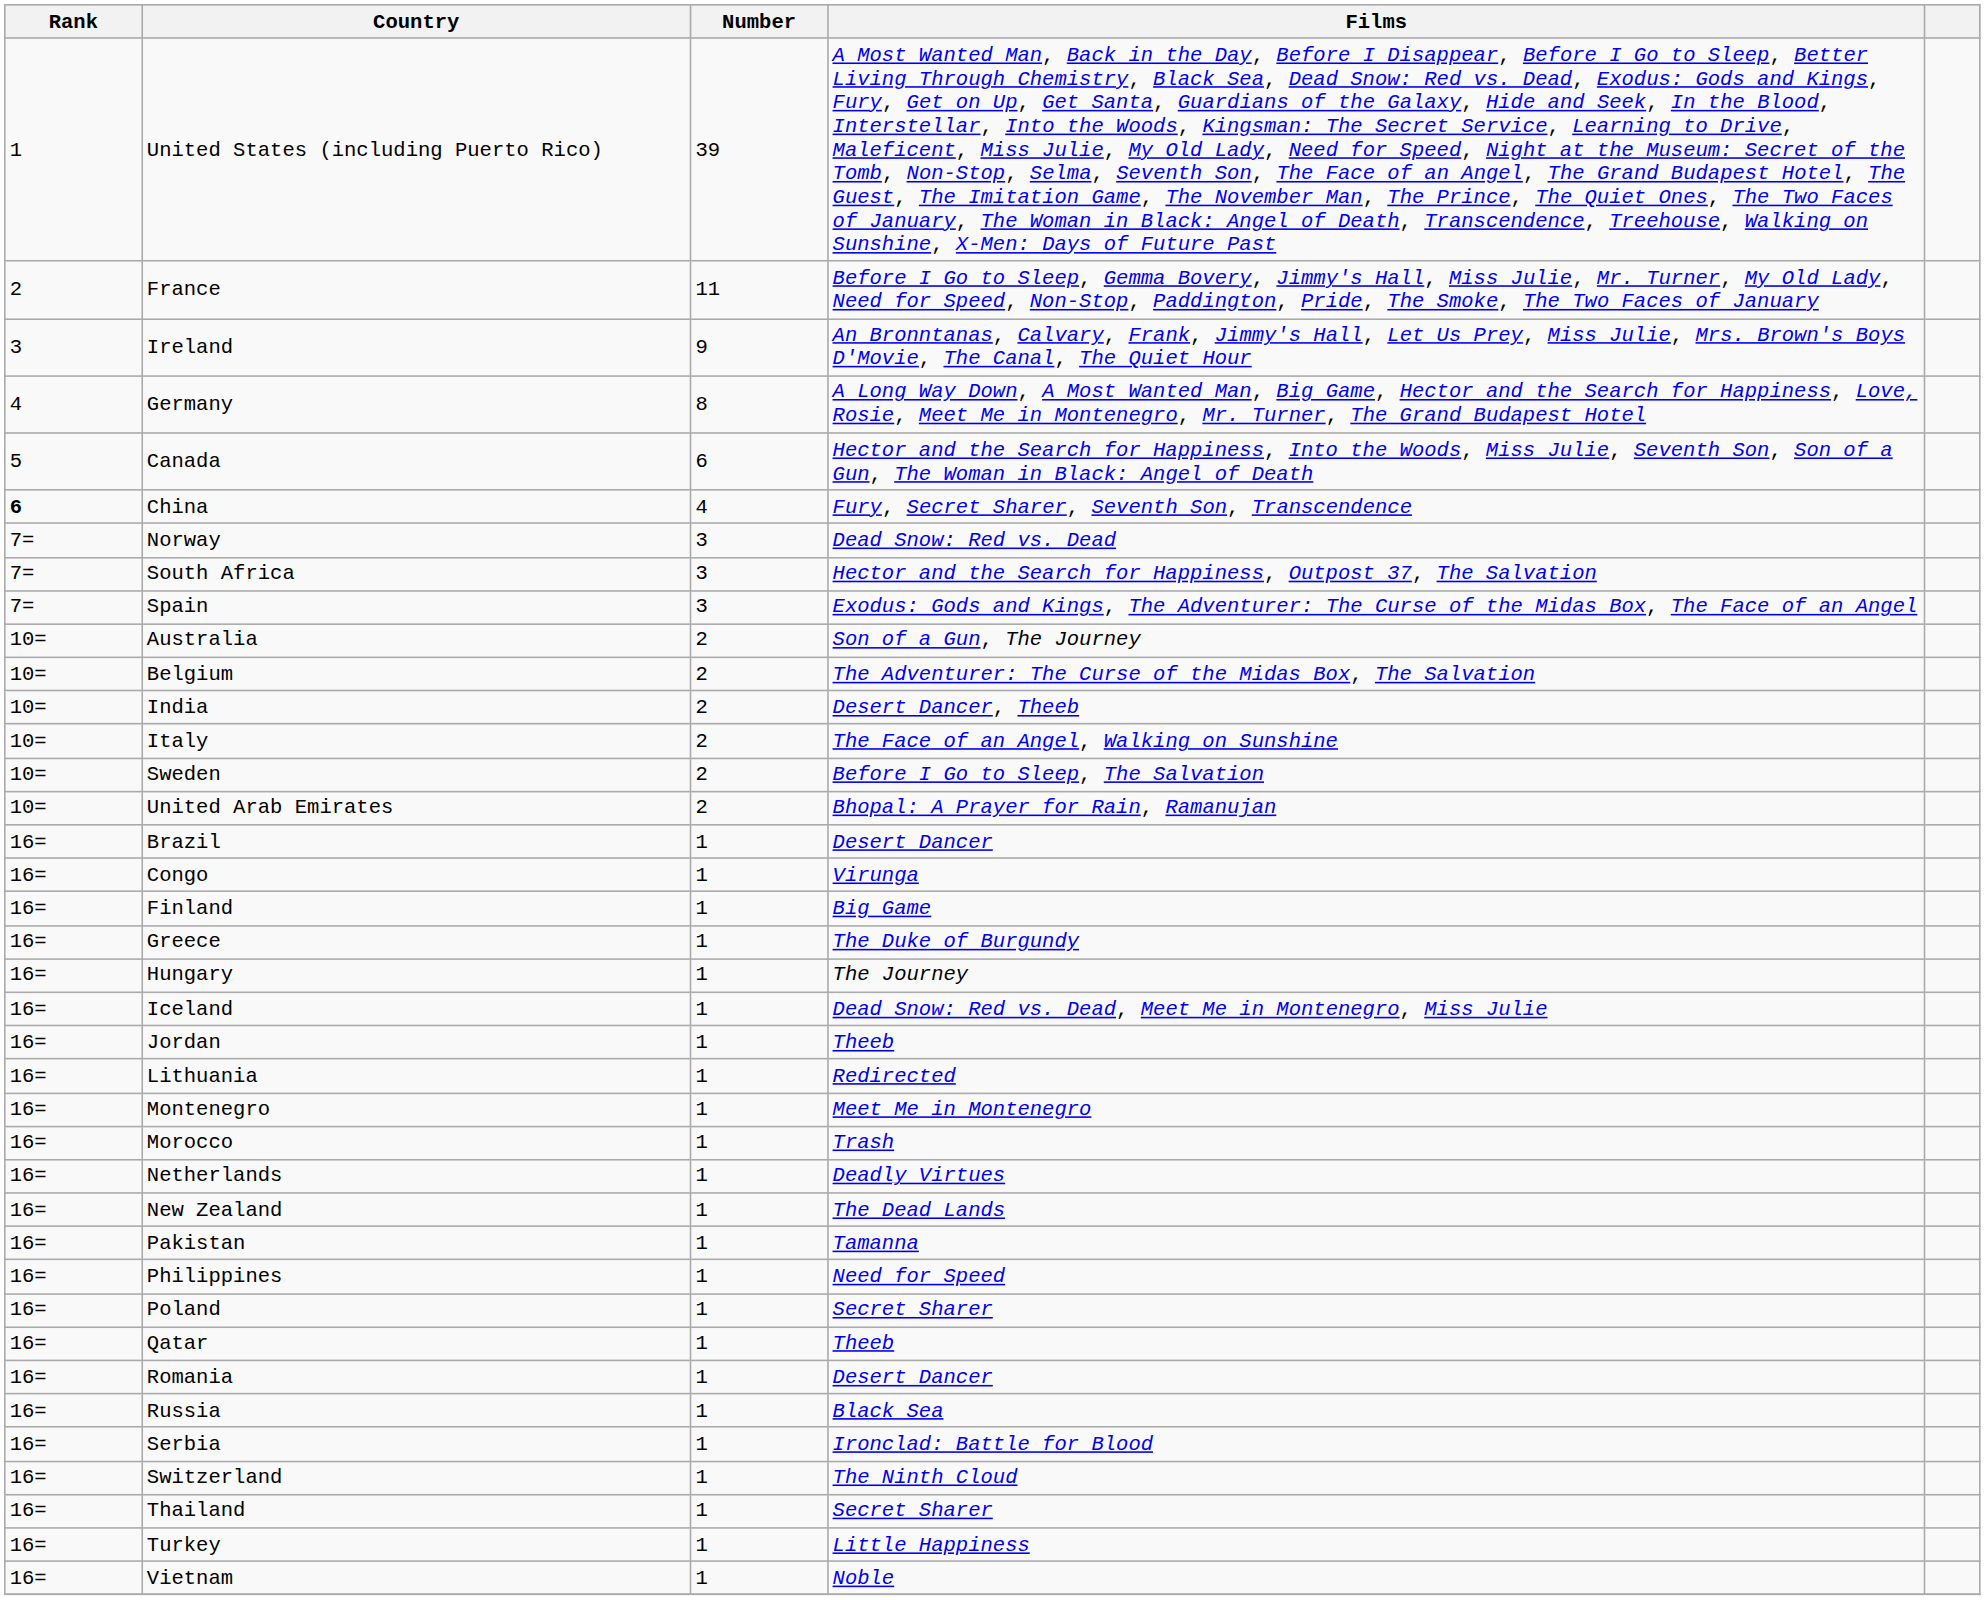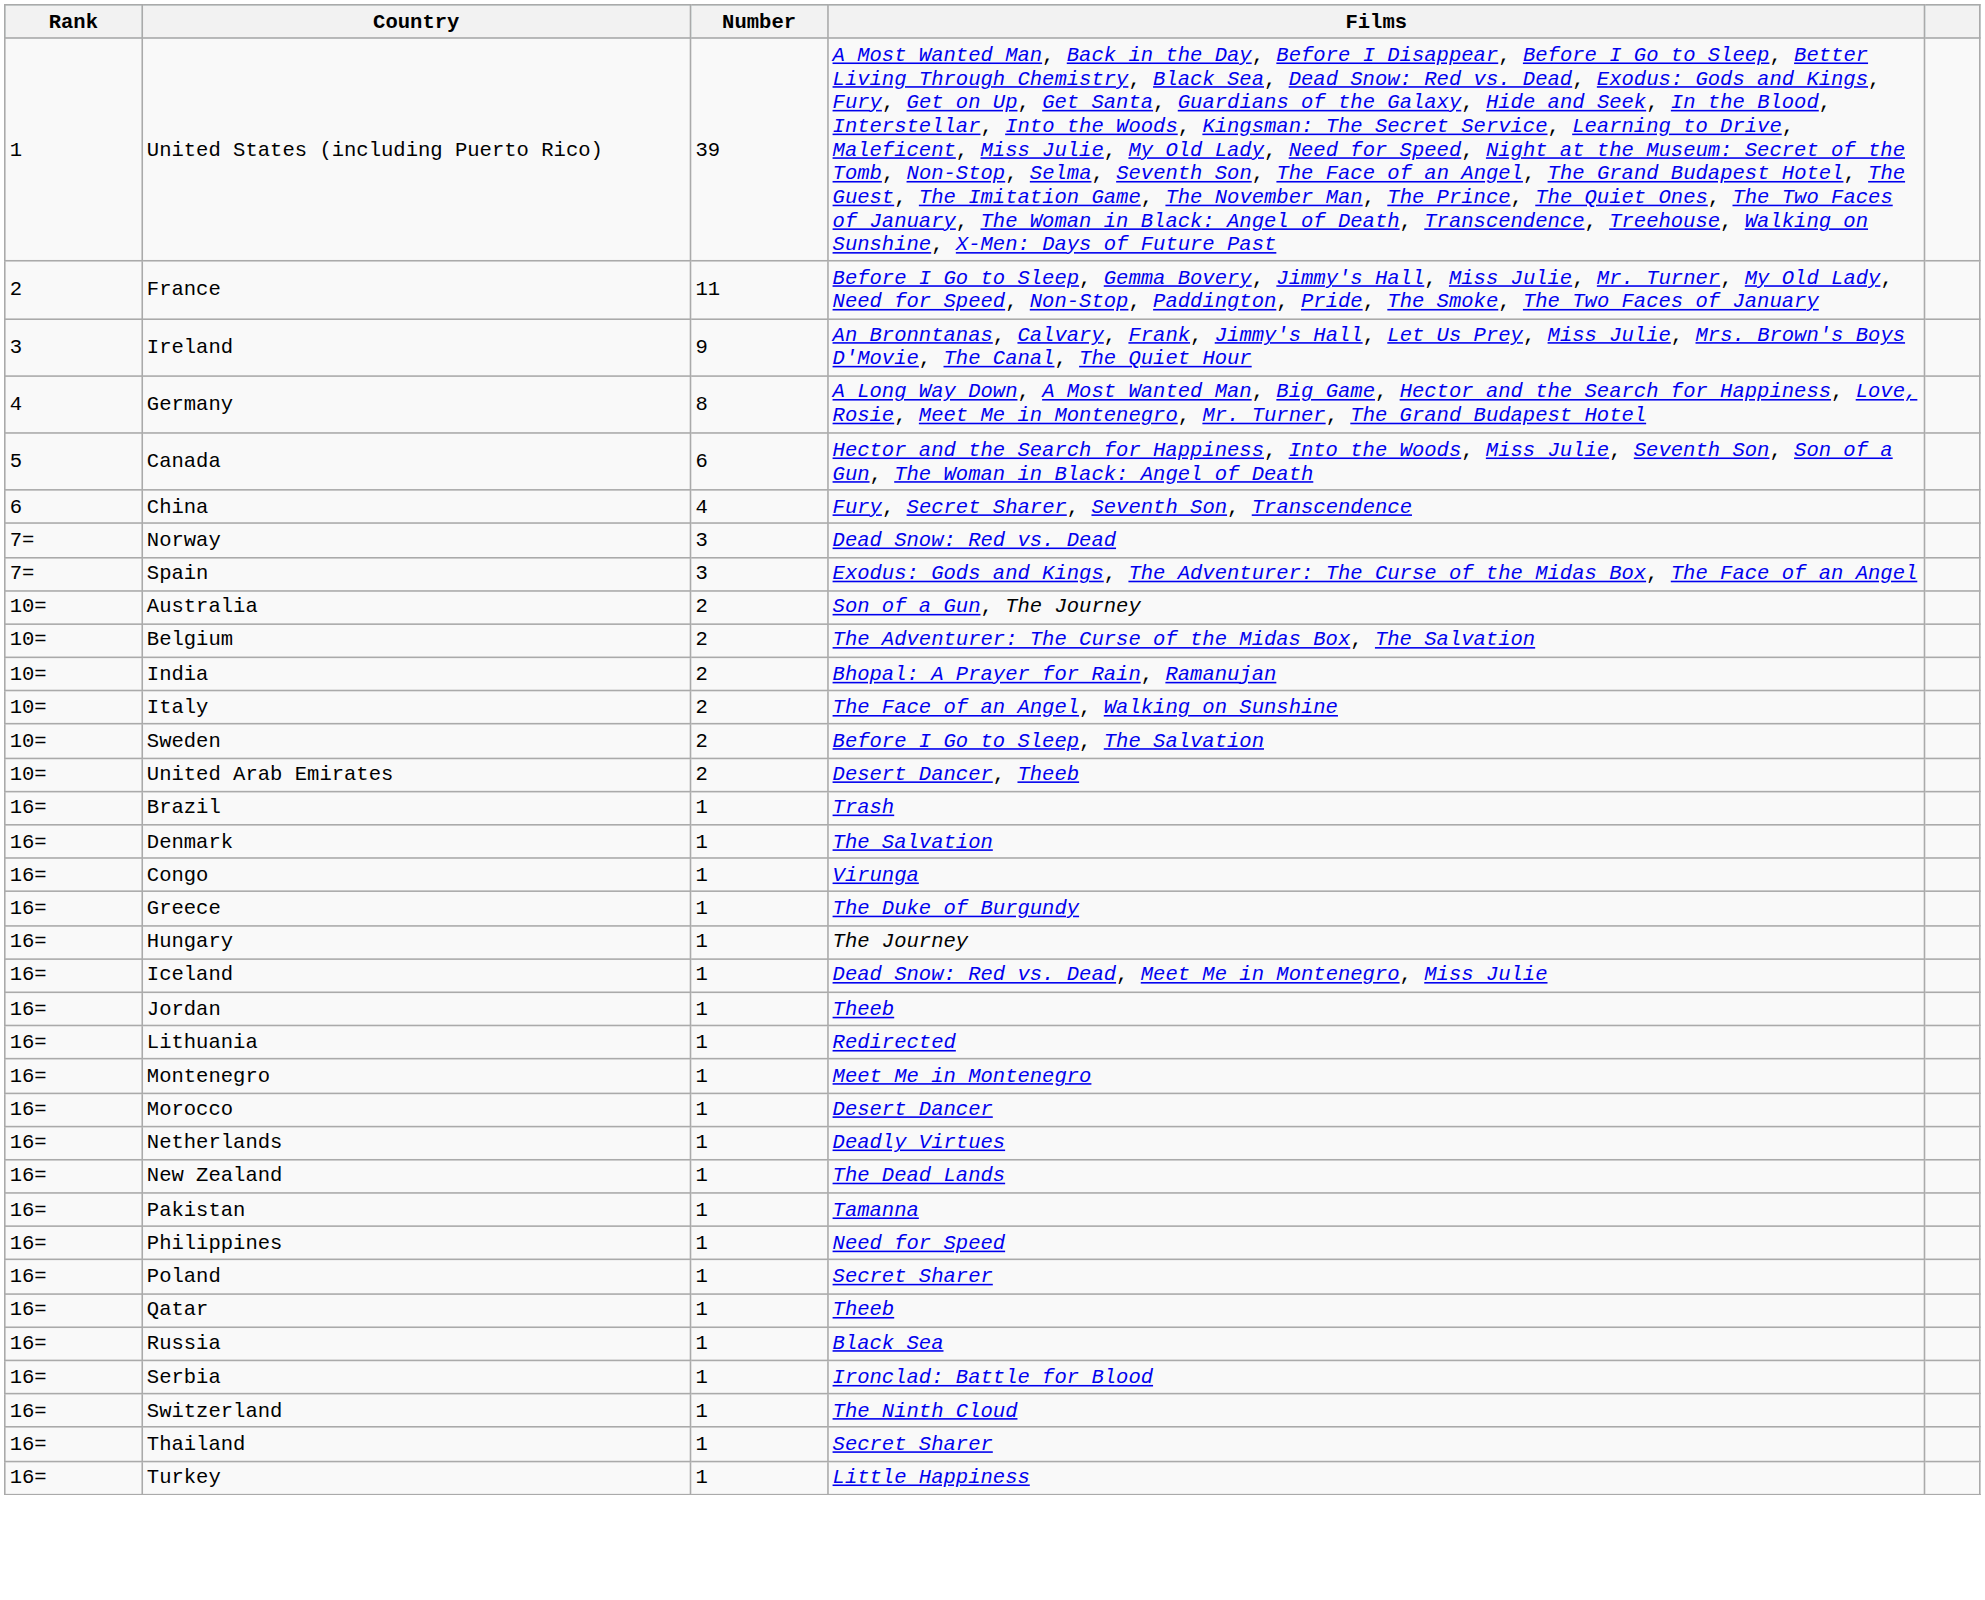 <table class="wikitable sortable plainrowheaders">
 <tr style="background:#b0e0e6; text-align:center;">
 <th style="width:5%;">Rank</th>
 <th style="width:20%;">Country</th>
 <th style="width:5%;">Number</th>
 <th style="width:40%;">Films</th>
 <th style="width:2%;"></th>
 </tr>
 <tr>
 <td>1</td>
 <td>United States (including Puerto Rico)</td>
 <td>39</td>
 <td><em><a href='#'>A Most Wanted Man</a></em>, <em><a href='#'>Back in the Day</a></em>, <em><a href='#'>Before I Disappear</a></em>, <em><a href='#'>Before I Go to Sleep</a></em>, <em><a href='#'>Better Living Through Chemistry</a></em>, <em><a href='#'>Black Sea</a></em>, <em><a href='#'>Dead Snow: Red vs. Dead</a></em>, <em><a href='#'>Exodus: Gods and Kings</a></em>, <em><a href='#'>Fury</a></em>, <em><a href='#'>Get on Up</a></em>, <em><a href='#'>Get Santa</a></em>, <em><a href='#'>Guardians of the Galaxy</a></em>, <em><a href='#'>Hide and Seek</a></em>, <em><a href='#'>In the Blood</a></em>, <em><a href='#'>Interstellar</a></em>, <em><a href='#'>Into the Woods</a></em>, <em><a href='#'>Kingsman: The Secret Service</a></em>, <em><a href='#'>Learning to Drive</a></em>, <em><a href='#'>Maleficent</a></em>, <em><a href='#'>Miss Julie</a></em>, <em><a href='#'>My Old Lady</a></em>, <em><a href='#'>Need for Speed</a></em>, <em><a href='#'>Night at the Museum: Secret of the Tomb</a></em>, <em><a href='#'>Non-Stop</a></em>, <em><a href='#'>Selma</a></em>, <em><a href='#'>Seventh Son</a></em>, <em><a href='#'>The Face of an Angel</a></em>, <em><a href='#'>The Grand Budapest Hotel</a></em>, <em><a href='#'>The Guest</a></em>, <em><a href='#'>The Imitation Game</a></em>, <em><a href='#'>The November Man</a></em>, <em><a href='#'>The Prince</a></em>, <em><a href='#'>The Quiet Ones</a></em>, <em><a href='#'>The Two Faces of January</a></em>, <em><a href='#'>The Woman in Black: Angel of Death</a></em>, <em><a href='#'>Transcendence</a></em>, <em><a href='#'>Treehouse</a></em>, <em><a href='#'>Walking on Sunshine</a></em>, <em><a href='#'>X-Men: Days of Future Past</a></em></td>
 <td style="text-align:center">  <br></td>
 </tr>
 <tr>
 <td>2</td>
 <td>France</td>
 <td>11</td>
 <td><em><a href='#'>Before I Go to Sleep</a></em>, <em><a href='#'>Gemma Bovery</a></em>, <em><a href='#'>Jimmy's Hall</a></em>, <em><a href='#'>Miss Julie</a></em>, <em><a href='#'>Mr. Turner</a></em>, <em><a href='#'>My Old Lady</a></em>, <em><a href='#'>Need for Speed</a></em>, <em><a href='#'>Non-Stop</a></em>, <em><a href='#'>Paddington</a></em>, <em><a href='#'>Pride</a></em>, <em><a href='#'>The Smoke</a></em>, <em><a href='#'>The Two Faces of January</a></em></td>
 <td style="text-align:center"></td>
 </tr>
 <tr>
 <td>3</td>
 <td>Ireland</td>
 <td>9</td>
 <td><em><a href='#'>An Bronntanas</a></em>, <em><a href='#'>Calvary</a></em>, <em><a href='#'>Frank</a></em>, <em><a href='#'>Jimmy's Hall</a></em>, <em><a href='#'>Let Us Prey</a></em>, <em><a href='#'>Miss Julie</a></em>, <em><a href='#'>Mrs. Brown's Boys D'Movie</a></em>, <em><a href='#'>The Canal</a></em>, <em><a href='#'>The Quiet Hour</a></em></td>
 <td style="text-align:center"></td>
 </tr>
 <tr>
 <td>4</td>
 <td>Germany</td>
 <td>8</td>
 <td><em><a href='#'>A Long Way Down</a></em>, <em><a href='#'>A Most Wanted Man</a></em>, <em><a href='#'>Big Game</a></em>, <em><a href='#'>Hector and the Search for Happiness</a></em>, <em><a href='#'>Love, Rosie</a></em>, <em><a href='#'>Meet Me in Montenegro</a></em>, <em><a href='#'>Mr. Turner</a></em>, <em><a href='#'>The Grand Budapest Hotel</a></em></td>
 <td style="text-align:center"></td>
 </tr>
 <tr>
 <td>5</td>
 <td>Canada</td>
 <td>6</td>
 <td><em><a href='#'>Hector and the Search for Happiness</a></em>, <em><a href='#'>Into the Woods</a></em>, <em><a href='#'>Miss Julie</a></em>, <em><a href='#'>Seventh Son</a></em>, <em><a href='#'>Son of a Gun</a></em>, <em><a href='#'>The Woman in Black: Angel of Death</a></em></td>
 <td style="text-align:center"></td>
 </tr>
 <tr>
-<td><strong>6</strong></td>
+<td>6</td>
 <td>China</td>
 <td>4</td>
 <td><em><a href='#'>Fury</a></em>, <em><a href='#'>Secret Sharer</a></em>, <em><a href='#'>Seventh Son</a></em>, <em><a href='#'>Transcendence</a></em></td>
 <td style="text-align:center"></td>
 </tr>
 <tr>
 <td>7=</td>
 <td>Norway</td>
 <td>3</td>
 <td><em><a href='#'>Dead Snow: Red vs. Dead</a></em></td>
-<td style="text-align:center"></td>
-</tr>
-<tr>
-<td>7=</td>
-<td>South Africa</td>
-<td>3</td>
-<td><em><a href='#'>Hector and the Search for Happiness</a></em>, <em><a href='#'>Outpost 37</a></em>, <em><a href='#'>The Salvation</a></em></td>
 <td style="text-align:center"></td>
 </tr>
 <tr>
 <td>7=</td>
 <td>Spain</td>
 <td>3</td>
 <td><em><a href='#'>Exodus: Gods and Kings</a></em>, <em><a href='#'>The Adventurer: The Curse of the Midas Box</a></em>, <em><a href='#'>The Face of an Angel</a></em></td>
 <td style="text-align:center"></td>
 </tr>
 <tr>
 <td>10=</td>
 <td>Australia</td>
 <td>2</td>
 <td><em><a href='#'>Son of a Gun</a></em>, <em>The Journey</em></td>
 <td style="text-align:center"></td>
 </tr>
 <tr>
 <td>10=</td>
 <td>Belgium</td>
 <td>2</td>
 <td><em><a href='#'>The Adventurer: The Curse of the Midas Box</a></em>, <em><a href='#'>The Salvation</a></em></td>
 <td style="text-align:center"></td>
 </tr>
 <tr>
 <td>10=</td>
 <td>India</td>
 <td>2</td>
-<td><em><a href='#'>Desert Dancer</a></em>, <em><a href='#'>Theeb</a></em></td>
+<td><em><a href='#'>Bhopal: A Prayer for Rain</a></em>, <em><a href='#'>Ramanujan</a></em></td>
 <td style="text-align:center"></td>
 </tr>
 <tr>
 <td>10=</td>
 <td>Italy</td>
 <td>2</td>
 <td><em><a href='#'>The Face of an Angel</a></em>, <em><a href='#'>Walking on Sunshine</a></em></td>
 <td style="text-align:center"></td>
 </tr>
 <tr>
 <td>10=</td>
 <td>Sweden</td>
 <td>2</td>
 <td><em><a href='#'>Before I Go to Sleep</a></em>, <em><a href='#'>The Salvation</a></em></td>
 <td style="text-align:center"></td>
 </tr>
 <tr>
 <td>10=</td>
 <td>United Arab Emirates</td>
 <td>2</td>
-<td><em><a href='#'>Bhopal: A Prayer for Rain</a></em>, <em><a href='#'>Ramanujan</a></em></td>
+<td><em><a href='#'>Desert Dancer</a></em>, <em><a href='#'>Theeb</a></em></td>
 <td style="text-align:center"></td>
 </tr>
 <tr>
 <td>16=</td>
 <td>Brazil</td>
 <td>1</td>
-<td><em><a href='#'>Desert Dancer</a></em></td>
+<td><em><a href='#'>Trash</a></em></td>
+<td style="text-align:center"></td>
+</tr>
+<tr>
+<td>16=</td>
+<td>Denmark</td>
+<td>1</td>
+<td><em><a href='#'>The Salvation</a></em></td>
 <td style="text-align:center"></td>
 </tr>
 <tr>
 <td>16=</td>
 <td>Congo</td>
 <td>1</td>
 <td><em><a href='#'>Virunga</a></em></td>
-<td style="text-align:center"></td>
-</tr>
-<tr>
-<td>16=</td>
-<td>Finland</td>
-<td>1</td>
-<td><em><a href='#'>Big Game</a></em></td>
 <td style="text-align:center"></td>
 </tr>
 <tr>
 <td>16=</td>
 <td>Greece</td>
 <td>1</td>
 <td><em><a href='#'>The Duke of Burgundy</a></em></td>
 <td style="text-align:center"></td>
 </tr>
 <tr>
 <td>16=</td>
 <td>Hungary</td>
 <td>1</td>
 <td><em>The Journey</em></td>
 <td style="text-align:center"></td>
 </tr>
 <tr>
 <td>16=</td>
 <td>Iceland</td>
 <td>1</td>
 <td><em><a href='#'>Dead Snow: Red vs. Dead</a></em>, <em><a href='#'>Meet Me in Montenegro</a></em>, <em><a href='#'>Miss Julie</a></em></td>
 <td style="text-align:center"></td>
 </tr>
 <tr>
 <td>16=</td>
 <td>Jordan</td>
 <td>1</td>
 <td><em><a href='#'>Theeb</a></em></td>
 <td style="text-align:center"></td>
 </tr>
 <tr>
 <td>16=</td>
 <td>Lithuania</td>
 <td>1</td>
 <td><em><a href='#'>Redirected</a></em></td>
 <td style="text-align:center"></td>
 </tr>
 <tr>
 <td>16=</td>
 <td>Montenegro</td>
 <td>1</td>
 <td><em><a href='#'>Meet Me in Montenegro</a></em></td>
 <td style="text-align:center"></td>
 </tr>
 <tr>
 <td>16=</td>
 <td>Morocco</td>
 <td>1</td>
-<td><em><a href='#'>Trash</a></em></td>
+<td><em><a href='#'>Desert Dancer</a></em></td>
 <td style="text-align:center"></td>
 </tr>
 <tr>
 <td>16=</td>
 <td>Netherlands</td>
 <td>1</td>
 <td><em><a href='#'>Deadly Virtues</a></em></td>
 <td style="text-align:center"></td>
 </tr>
 <tr>
 <td>16=</td>
 <td>New Zealand</td>
 <td>1</td>
 <td><em><a href='#'>The Dead Lands</a></em></td>
 <td style="text-align:center"></td>
 </tr>
 <tr>
 <td>16=</td>
 <td>Pakistan</td>
 <td>1</td>
 <td><em><a href='#'>Tamanna</a></em></td>
 <td style="text-align:center"></td>
 </tr>
 <tr>
 <td>16=</td>
 <td>Philippines</td>
 <td>1</td>
 <td><em><a href='#'>Need for Speed</a></em></td>
 <td style="text-align:center"></td>
 </tr>
 <tr>
 <td>16=</td>
 <td>Poland</td>
 <td>1</td>
 <td><em><a href='#'>Secret Sharer</a></em></td>
 <td style="text-align:center"></td>
 </tr>
 <tr>
 <td>16=</td>
 <td>Qatar</td>
 <td>1</td>
 <td><em><a href='#'>Theeb</a></em></td>
 <td style="text-align:center"></td>
 </tr>
 <tr>
 <td>16=</td>
-<td>Romania</td>
-<td>1</td>
-<td><em><a href='#'>Desert Dancer</a></em></td>
-<td style="text-align:center"></td>
-</tr>
-<tr>
-<td>16=</td>
 <td>Russia</td>
 <td>1</td>
 <td><em><a href='#'>Black Sea</a></em></td>
 <td style="text-align:center"></td>
 </tr>
 <tr>
 <td>16=</td>
 <td>Serbia</td>
 <td>1</td>
 <td><em><a href='#'>Ironclad: Battle for Blood</a></em></td>
 <td style="text-align:center"></td>
 </tr>
 <tr>
 <td>16=</td>
 <td>Switzerland</td>
 <td>1</td>
 <td><em><a href='#'>The Ninth Cloud</a></em></td>
 <td style="text-align:center"></td>
 </tr>
 <tr>
 <td>16=</td>
 <td>Thailand</td>
 <td>1</td>
 <td><em><a href='#'>Secret Sharer</a></em></td>
 <td style="text-align:center"></td>
 </tr>
 <tr>
 <td>16=</td>
 <td>Turkey</td>
 <td>1</td>
 <td><em><a href='#'>Little Happiness</a></em></td>
 <td style="text-align:center"></td>
 </tr>
 <tr>
-<td>16=</td>
-<td>Vietnam</td>
-<td>1</td>
-<td><em><a href='#'>Noble</a></em></td>
-<td style="text-align:center"></td>
-</tr>
-<tr>
 </tr>
 </table>
